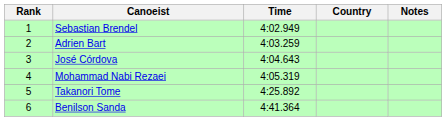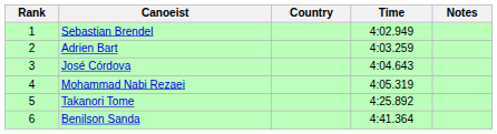 <table class="wikitable" style="text-align:center;width: 55%">
 <tr>
 <th>Rank</th>
 <th>Canoeist</th>
+<th>Country</th>
 <th>Time</th>
-<th>Country</th>
 <th>Notes</th>
 </tr>
 <tr bgcolor=bbffbb>
 <td>1</td>
 <td align="left"><a href='#'>Sebastian Brendel</a></td>
+<td align="left"></td>
 <td>4:02.949</td>
-<td align="left"></td>
 <td></td>
 </tr>
 <tr bgcolor=bbffbb>
 <td>2</td>
 <td align="left"><a href='#'>Adrien Bart</a></td>
+<td align="left"></td>
 <td>4:03.259</td>
-<td align="left"></td>
 <td></td>
 </tr>
 <tr bgcolor=bbffbb>
 <td>3</td>
 <td align="left"><a href='#'>José Córdova</a></td>
+<td align="left"></td>
 <td>4:04.643</td>
-<td align="left"></td>
 <td></td>
 </tr>
 <tr bgcolor=bbffbb>
 <td>4</td>
 <td align="left"><a href='#'>Mohammad Nabi Rezaei</a></td>
+<td align="left"></td>
 <td>4:05.319</td>
-<td align="left"></td>
 <td></td>
 </tr>
 <tr bgcolor=bbffbb>
 <td>5</td>
 <td align="left"><a href='#'>Takanori Tome</a></td>
+<td align="left"></td>
 <td>4:25.892</td>
-<td align="left"></td>
 <td></td>
 </tr>
 <tr bgcolor=bbffbb>
 <td>6</td>
 <td align="left"><a href='#'>Benilson Sanda</a></td>
+<td align="left"></td>
 <td>4:41.364</td>
-<td align="left"></td>
 <td></td>
 </tr>
 </table>
